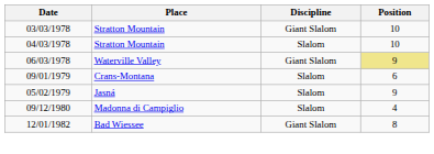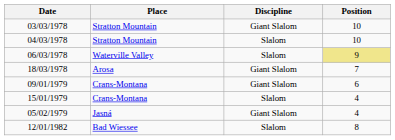 <table class="wikitable" width=40% style="font-size:90%; text-align:center;">
 <tr>
 <th>Date</th>
 <th>Place</th>
 <th>Discipline</th>
 <th>Position</th>
 </tr>
 <tr>
 <td>03/03/1978</td>
 <td align=left> <a href='#'>Stratton Mountain</a></td>
 <td>Giant Slalom</td>
 <td>10</td>
 </tr>
 <tr>
 <td>04/03/1978</td>
 <td align=left> <a href='#'>Stratton Mountain</a></td>
 <td>Slalom</td>
 <td>10</td>
 </tr>
 <tr>
 <td>06/03/1978</td>
 <td align=left> <a href='#'>Waterville Valley</a></td>
+<td>Slalom</td>
+<td style="background: khaki;">9</td>
+</tr>
+<tr>
+<td>18/03/1978</td>
+<td align=left> <a href='#'>Arosa</a></td>
 <td>Giant Slalom</td>
-<td style="background: khaki;">9</td>
+<td>7</td>
 </tr>
 <tr>
 <td>09/01/1979</td>
 <td align=left> <a href='#'>Crans-Montana</a></td>
+<td>Giant Slalom</td>
+<td>6</td>
+</tr>
+<tr>
+<td>15/01/1979</td>
+<td align=left> <a href='#'>Crans-Montana</a></td>
 <td>Slalom</td>
-<td>6</td>
+<td>4</td>
 </tr>
 <tr>
 <td>05/02/1979</td>
 <td align=left> <a href='#'>Jasná</a></td>
-<td>Slalom</td>
-<td>9</td>
-</tr>
-<tr>
-<td>09/12/1980</td>
-<td align=left> <a href='#'>Madonna di Campiglio</a></td>
-<td>Slalom</td>
+<td>Giant Slalom</td>
 <td>4</td>
 </tr>
 <tr>
 <td>12/01/1982</td>
 <td align=left> <a href='#'>Bad Wiessee</a></td>
-<td>Giant Slalom</td>
+<td>Slalom</td>
 <td>8</td>
 </tr>
 </table>
